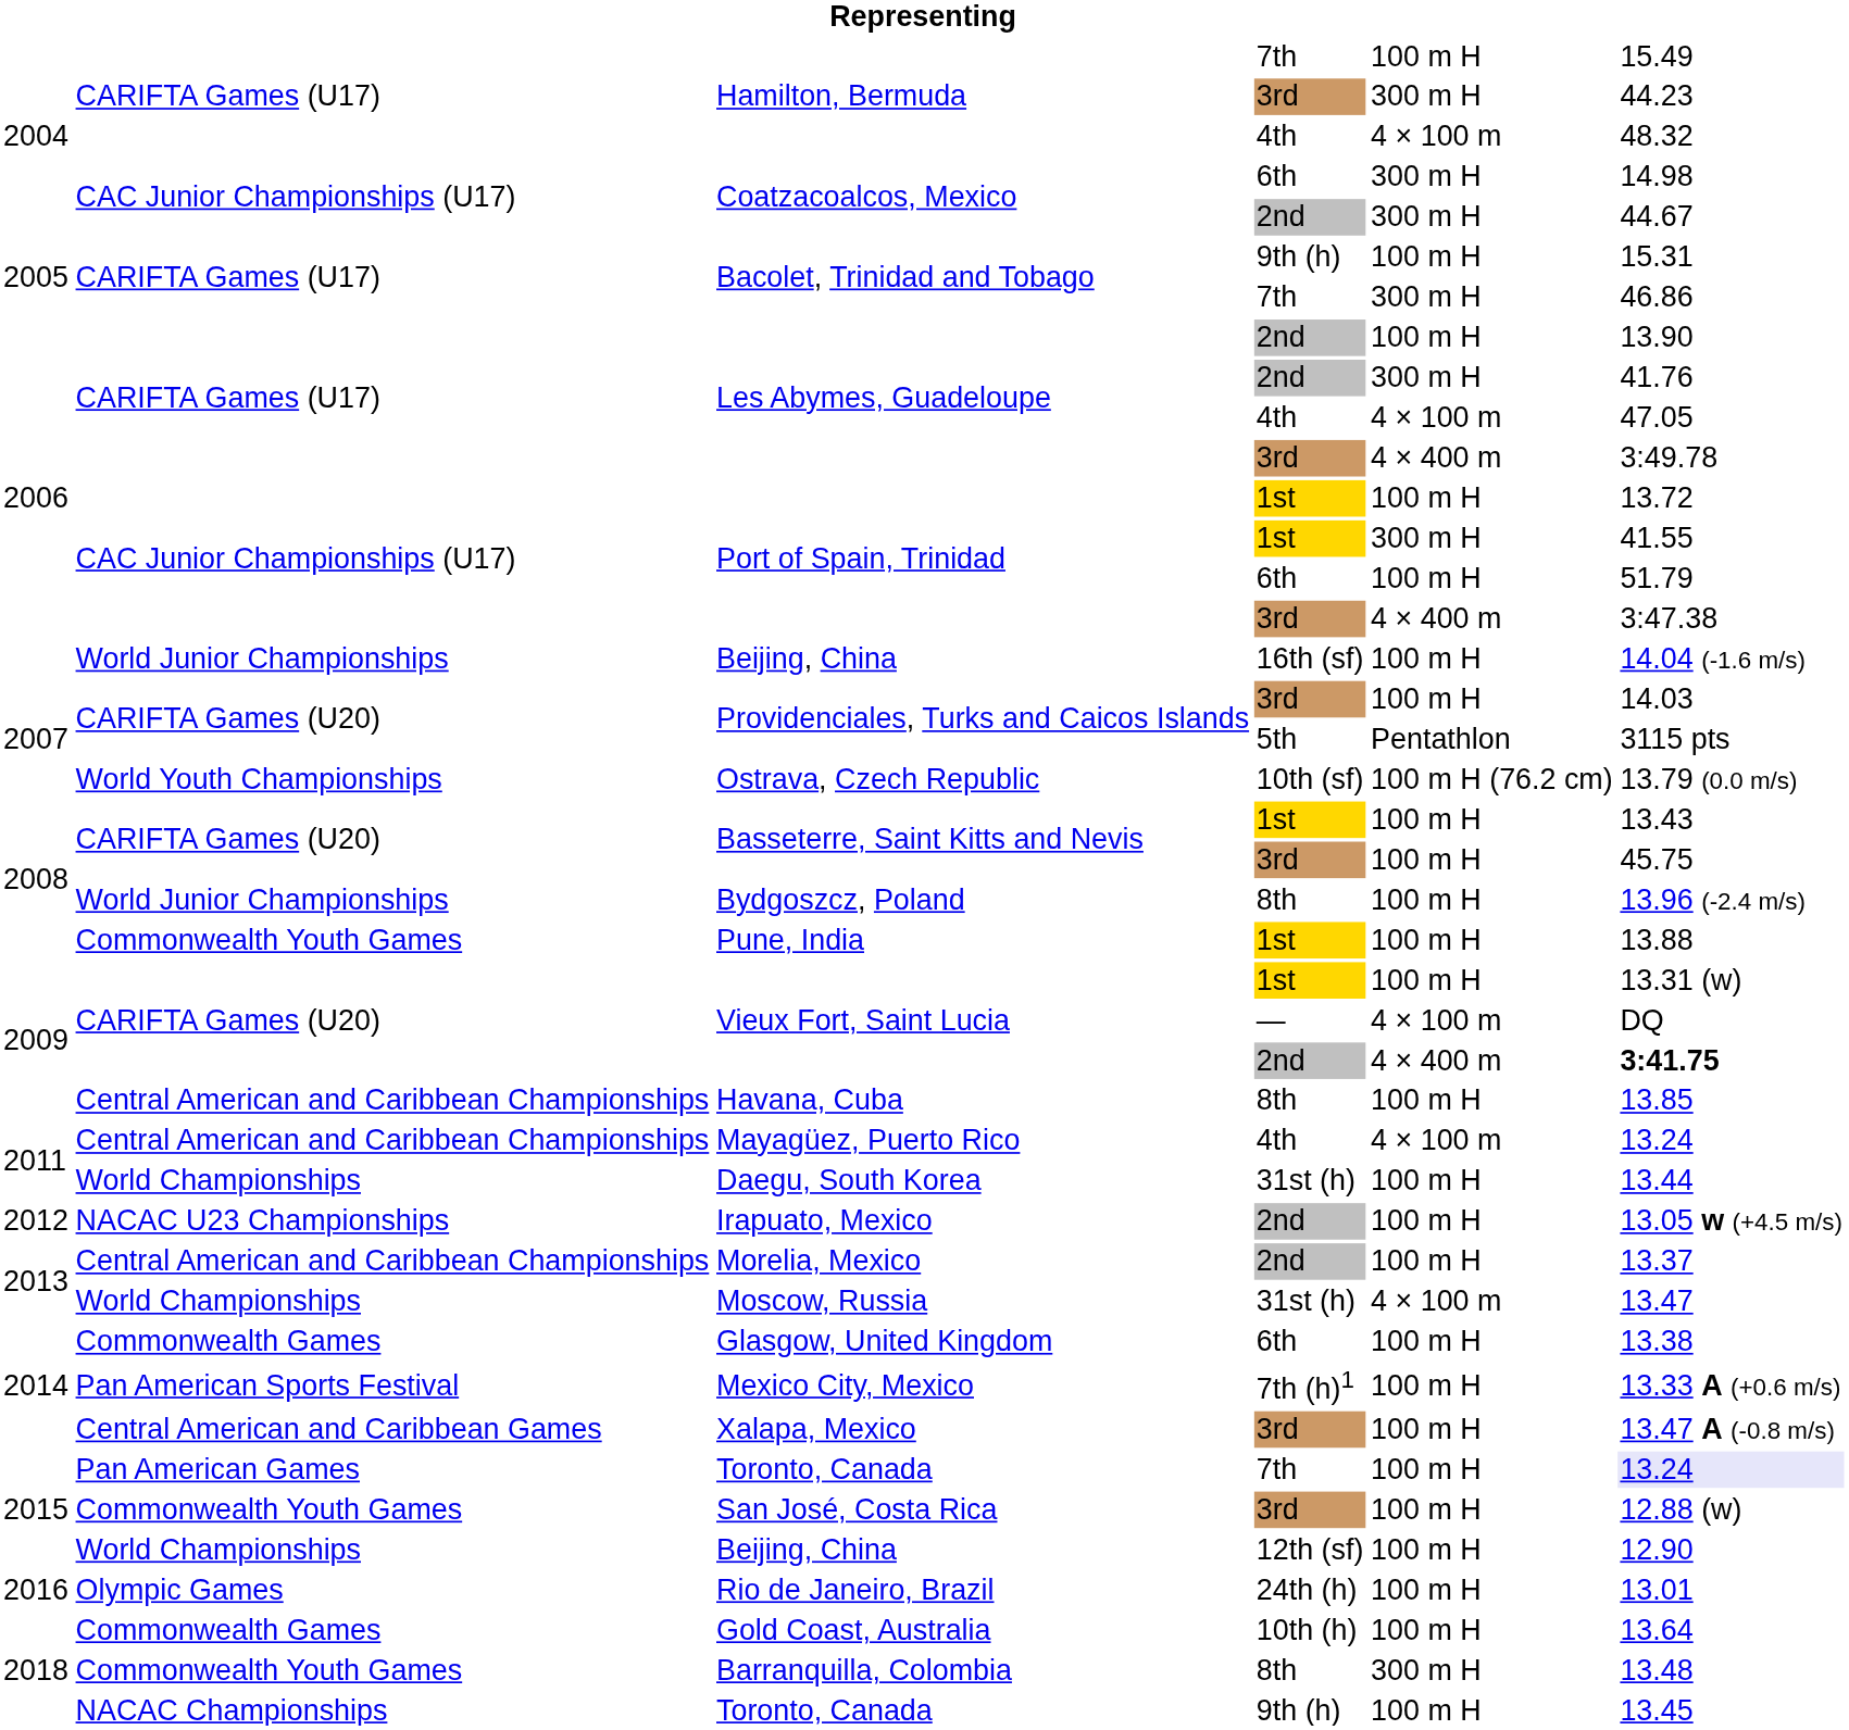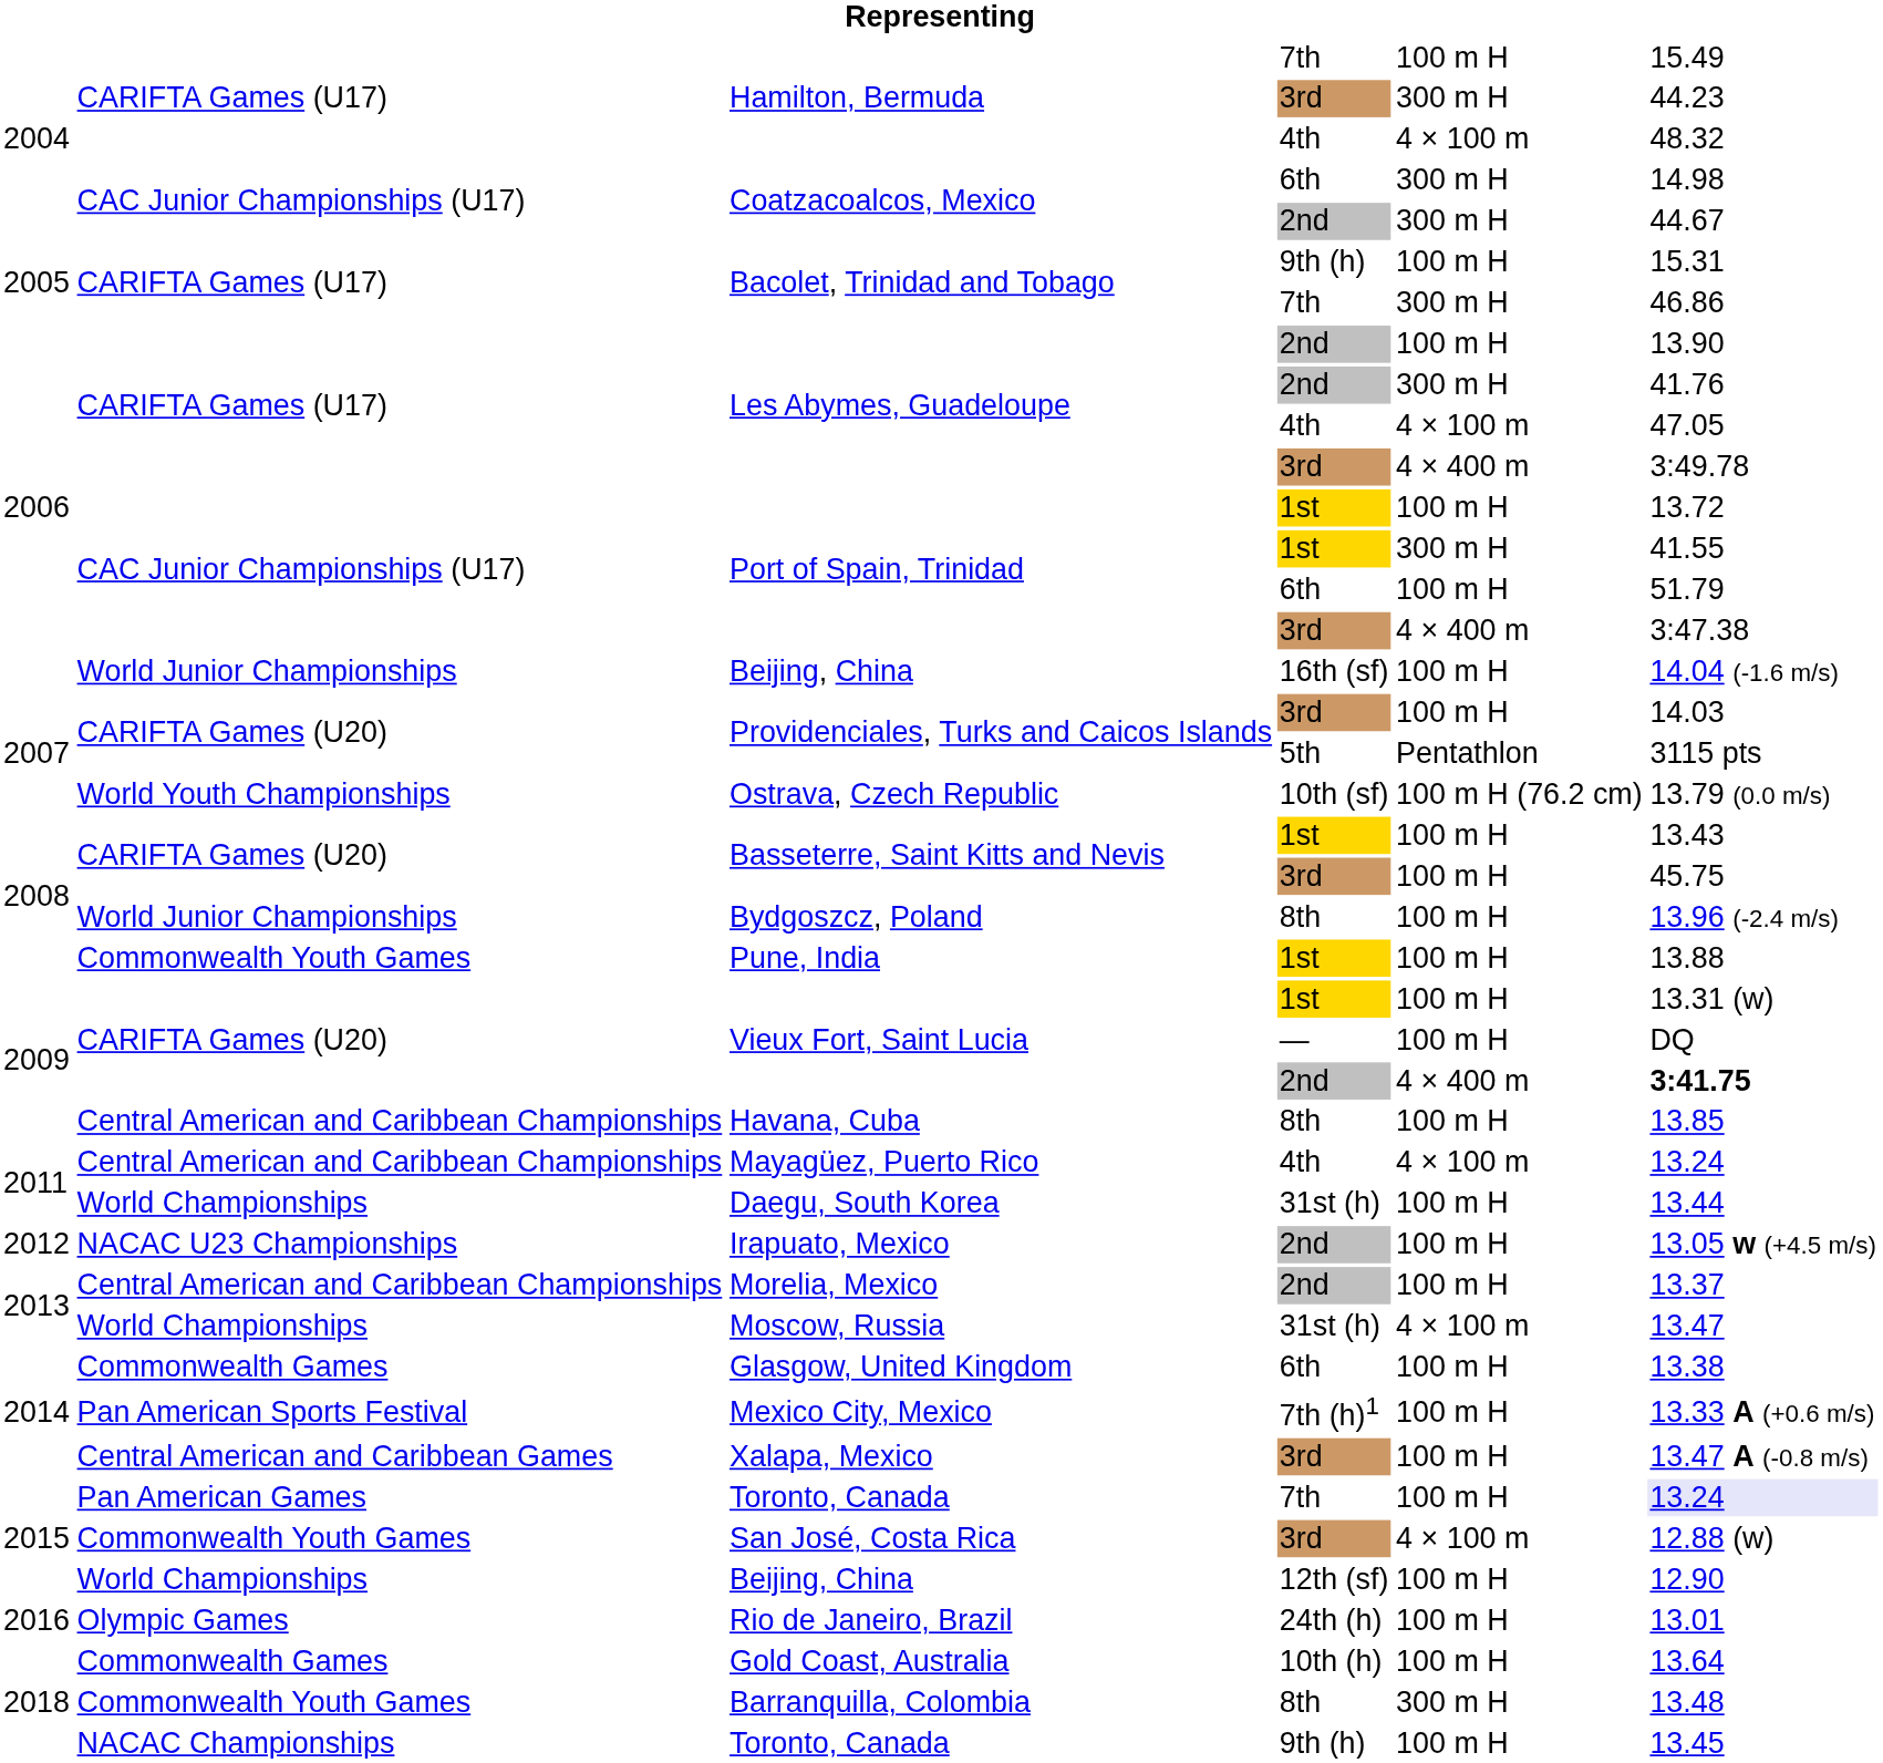 <table>
 <tr>
 <th colspan="6">Representing </th>
 </tr>
 <tr>
 <td rowspan=5>2004</td>
 <td rowspan=3><a href='#'>CARIFTA Games</a> (U17)</td>
 <td rowspan=3><a href='#'>Hamilton, Bermuda</a></td>
 <td>7th</td>
 <td>100 m H</td>
 <td>15.49</td>
 </tr>
 <tr>
 <td bgcolor=cc9966>3rd</td>
 <td>300 m H</td>
 <td>44.23</td>
 </tr>
 <tr>
 <td>4th</td>
 <td>4 × 100 m</td>
 <td>48.32</td>
 </tr>
 <tr>
 <td rowspan=2><a href='#'>CAC Junior Championships</a> (U17)</td>
 <td rowspan=2><a href='#'>Coatzacoalcos, Mexico</a></td>
 <td>6th</td>
 <td>300 m H</td>
 <td>14.98</td>
 </tr>
 <tr>
 <td bgcolor=silver>2nd</td>
 <td>300 m H</td>
 <td>44.67</td>
 </tr>
 <tr>
 <td rowspan=2>2005</td>
 <td rowspan=2><a href='#'>CARIFTA Games</a> (U17)</td>
 <td rowspan=2><a href='#'>Bacolet</a>, <a href='#'>Trinidad and Tobago</a></td>
 <td>9th (h)</td>
 <td>100 m H</td>
 <td>15.31</td>
 </tr>
 <tr>
 <td>7th</td>
 <td>300 m H</td>
 <td>46.86</td>
 </tr>
 <tr>
 <td rowspan=9>2006</td>
 <td rowspan=4><a href='#'>CARIFTA Games</a> (U17)</td>
 <td rowspan=4><a href='#'>Les Abymes, Guadeloupe</a></td>
 <td bgcolor=silver>2nd</td>
 <td>100 m H</td>
 <td>13.90</td>
 </tr>
 <tr>
 <td bgcolor=silver>2nd</td>
 <td>300 m H</td>
 <td>41.76</td>
 </tr>
 <tr>
 <td>4th</td>
 <td>4 × 100 m</td>
 <td>47.05</td>
 </tr>
 <tr>
 <td bgcolor=cc9966>3rd</td>
 <td>4 × 400 m</td>
 <td>3:49.78</td>
 </tr>
 <tr>
 <td rowspan=4><a href='#'>CAC Junior Championships</a> (U17)</td>
 <td rowspan=4><a href='#'>Port of Spain, Trinidad</a></td>
 <td bgcolor=gold>1st</td>
 <td>100 m H</td>
 <td>13.72</td>
 </tr>
 <tr>
 <td bgcolor=gold>1st</td>
 <td>300 m H</td>
 <td>41.55</td>
 </tr>
 <tr>
 <td>6th</td>
 <td>100 m H</td>
 <td>51.79</td>
 </tr>
 <tr>
 <td bgcolor=cc9966>3rd</td>
 <td>4 × 400 m</td>
 <td>3:47.38</td>
 </tr>
 <tr>
 <td><a href='#'>World Junior Championships</a></td>
 <td><a href='#'>Beijing</a>, <a href='#'>China</a></td>
 <td>16th (sf)</td>
 <td>100 m H</td>
 <td><a href='#'>14.04</a> <small>(-1.6 m/s)</small></td>
 </tr>
 <tr>
 <td rowspan=3>2007</td>
 <td rowspan=2><a href='#'>CARIFTA Games</a> (U20)</td>
 <td rowspan=2><a href='#'>Providenciales</a>, <a href='#'>Turks and Caicos Islands</a></td>
 <td bgcolor=cc9966>3rd</td>
 <td>100 m H</td>
 <td>14.03</td>
 </tr>
 <tr>
 <td>5th</td>
 <td>Pentathlon</td>
 <td>3115 pts</td>
 </tr>
 <tr>
 <td><a href='#'>World Youth Championships</a></td>
 <td><a href='#'>Ostrava</a>, <a href='#'>Czech Republic</a></td>
 <td>10th (sf)</td>
 <td>100 m H (76.2 cm)</td>
 <td>13.79 <small>(0.0 m/s)</small></td>
 </tr>
 <tr>
 <td rowspan=4>2008</td>
 <td rowspan=2><a href='#'>CARIFTA Games</a> (U20)</td>
 <td rowspan=2><a href='#'>Basseterre, Saint Kitts and Nevis</a></td>
 <td bgcolor=gold>1st</td>
 <td>100 m H</td>
 <td>13.43</td>
 </tr>
 <tr>
 <td bgcolor=cc9966>3rd</td>
 <td>100 m H</td>
 <td>45.75</td>
 </tr>
 <tr>
 <td><a href='#'>World Junior Championships</a></td>
 <td><a href='#'>Bydgoszcz</a>, <a href='#'>Poland</a></td>
 <td>8th</td>
 <td>100 m H</td>
 <td><a href='#'>13.96</a> <small>(-2.4 m/s)</small></td>
 </tr>
 <tr>
 <td><a href='#'>Commonwealth Youth Games</a></td>
 <td><a href='#'>Pune, India</a></td>
 <td bgcolor=gold>1st</td>
 <td>100 m H</td>
 <td>13.88</td>
 </tr>
 <tr>
 <td rowspan=4>2009</td>
 <td rowspan=3><a href='#'>CARIFTA Games</a> (U20)</td>
 <td rowspan=3><a href='#'>Vieux Fort, Saint Lucia</a></td>
 <td bgcolor=gold>1st</td>
 <td>100 m H</td>
 <td>13.31 (w)</td>
 </tr>
 <tr>
 <td>—</td>
-<td>4 × 100 m</td>
+<td>100 m H</td>
 <td>DQ</td>
 </tr>
 <tr>
 <td bgcolor=silver>2nd</td>
 <td>4 × 400 m</td>
 <td><strong>3:41.75</strong></td>
 </tr>
 <tr>
 <td><a href='#'>Central American and Caribbean Championships</a></td>
 <td><a href='#'>Havana, Cuba</a></td>
 <td>8th</td>
 <td>100 m H</td>
 <td><a href='#'>13.85</a></td>
 </tr>
 <tr>
 <td rowspan=2>2011</td>
 <td><a href='#'>Central American and Caribbean Championships</a></td>
 <td><a href='#'>Mayagüez, Puerto Rico</a></td>
 <td>4th</td>
 <td>4 × 100 m</td>
 <td><a href='#'>13.24</a></td>
 </tr>
 <tr>
 <td><a href='#'>World Championships</a></td>
 <td><a href='#'>Daegu, South Korea</a></td>
 <td>31st (h)</td>
 <td>100 m H</td>
 <td><a href='#'>13.44</a></td>
 </tr>
 <tr>
 <td>2012</td>
 <td><a href='#'>NACAC U23 Championships</a></td>
 <td><a href='#'>Irapuato, Mexico</a></td>
 <td bgcolor=silver>2nd</td>
 <td>100 m H</td>
 <td><a href='#'>13.05</a> <strong>w</strong> <small>(+4.5 m/s)</small></td>
 </tr>
 <tr>
 <td rowspan=2>2013</td>
 <td><a href='#'>Central American and Caribbean Championships</a></td>
 <td><a href='#'>Morelia, Mexico</a></td>
 <td bgcolor=silver>2nd</td>
 <td>100 m H</td>
 <td><a href='#'>13.37</a></td>
 </tr>
 <tr>
 <td><a href='#'>World Championships</a></td>
 <td><a href='#'>Moscow, Russia</a></td>
 <td>31st (h)</td>
 <td>4 × 100 m</td>
 <td><a href='#'>13.47</a></td>
 </tr>
 <tr>
 <td rowspan=3>2014</td>
 <td><a href='#'>Commonwealth Games</a></td>
 <td><a href='#'>Glasgow, United Kingdom</a></td>
 <td>6th</td>
 <td>100 m H</td>
 <td><a href='#'>13.38</a></td>
 </tr>
 <tr>
 <td><a href='#'>Pan American Sports Festival</a></td>
 <td><a href='#'>Mexico City, Mexico</a></td>
 <td>7th (h)<sup>1</sup></td>
 <td>100 m H</td>
 <td><a href='#'>13.33</a> <strong>A</strong> <small>(+0.6 m/s)</small></td>
 </tr>
 <tr>
 <td><a href='#'>Central American and Caribbean Games</a></td>
 <td><a href='#'>Xalapa, Mexico</a></td>
 <td bgcolor="cc9966">3rd</td>
 <td>100 m H</td>
 <td><a href='#'>13.47</a> <strong>A</strong> <small>(-0.8 m/s)</small></td>
 </tr>
 <tr>
 <td rowspan=3>2015</td>
 <td><a href='#'>Pan American Games</a></td>
 <td><a href='#'>Toronto, Canada</a></td>
 <td>7th</td>
 <td>100 m H</td>
 <td style="background: lavender;"><a href='#'>13.24</a></td>
 </tr>
 <tr>
 <td><a href='#'>Commonwealth Youth Games</a></td>
 <td><a href='#'>San José, Costa Rica</a></td>
 <td bgcolor="cc9966">3rd</td>
-<td>100 m H</td>
+<td>4 × 100 m</td>
 <td><a href='#'>12.88</a> (w)</td>
 </tr>
 <tr>
 <td><a href='#'>World Championships</a></td>
 <td><a href='#'>Beijing, China</a></td>
 <td>12th (sf)</td>
 <td>100 m H</td>
 <td><a href='#'>12.90</a></td>
 </tr>
 <tr>
 <td>2016</td>
 <td><a href='#'>Olympic Games</a></td>
 <td><a href='#'>Rio de Janeiro, Brazil</a></td>
 <td>24th (h)</td>
 <td>100 m H</td>
 <td><a href='#'>13.01</a></td>
 </tr>
 <tr>
 <td rowspan=3>2018</td>
 <td><a href='#'>Commonwealth Games</a></td>
 <td><a href='#'>Gold Coast, Australia</a></td>
 <td>10th (h)</td>
 <td>100 m H</td>
 <td><a href='#'>13.64</a></td>
 </tr>
 <tr>
 <td><a href='#'>Commonwealth Youth Games</a></td>
 <td><a href='#'>Barranquilla, Colombia</a></td>
 <td>8th</td>
 <td>300 m H</td>
 <td><a href='#'>13.48</a></td>
 </tr>
 <tr>
 <td><a href='#'>NACAC Championships</a></td>
 <td><a href='#'>Toronto, Canada</a></td>
 <td>9th (h)</td>
 <td>100 m H</td>
 <td><a href='#'>13.45</a></td>
 </tr>
 </table>
